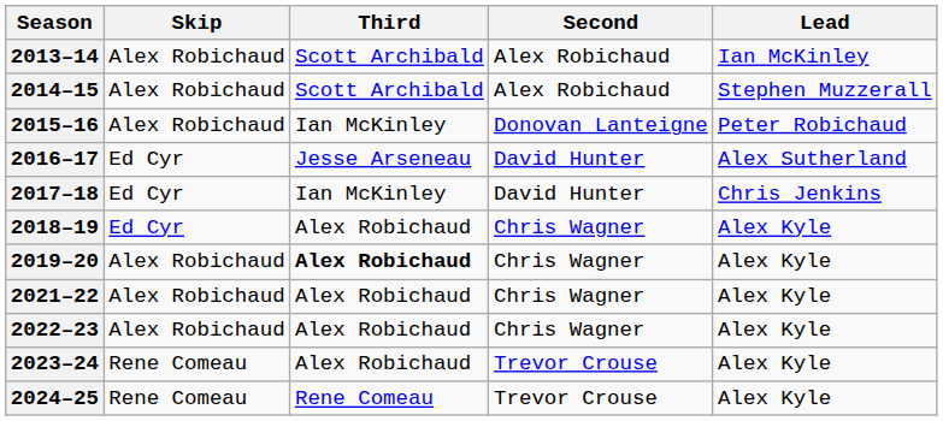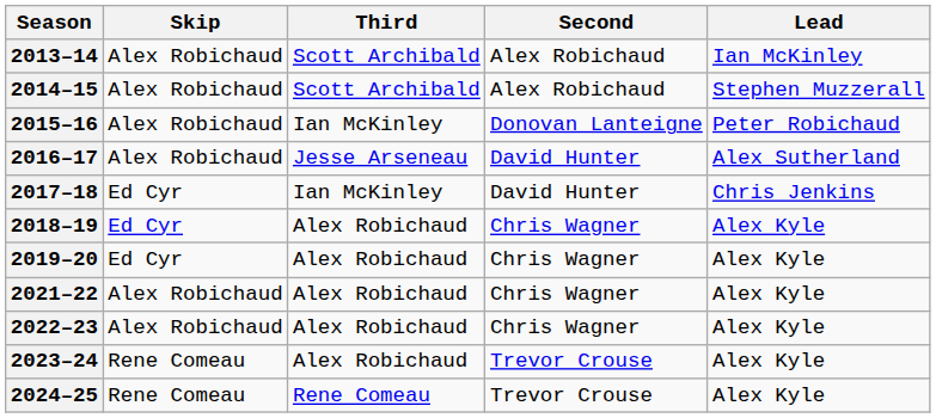 <table class="wikitable">
 <tr>
 <th scope="col">Season</th>
 <th scope="col">Skip</th>
 <th scope="col">Third</th>
 <th scope="col">Second</th>
 <th scope="col">Lead</th>
 </tr>
 <tr>
 <th scope="row">2013–14</th>
 <td>Alex Robichaud</td>
 <td><a href='#'>Scott Archibald</a></td>
 <td>Alex Robichaud</td>
 <td><a href='#'>Ian McKinley</a></td>
 </tr>
 <tr>
 <th scope="row">2014–15</th>
 <td>Alex Robichaud</td>
 <td><a href='#'>Scott Archibald</a></td>
 <td>Alex Robichaud</td>
 <td><a href='#'>Stephen Muzzerall</a></td>
 </tr>
 <tr>
 <th scope="row">2015–16</th>
 <td>Alex Robichaud</td>
 <td>Ian McKinley</td>
 <td><a href='#'>Donovan Lanteigne</a></td>
 <td><a href='#'>Peter Robichaud</a></td>
 </tr>
 <tr>
 <th scope="row">2016–17</th>
-<td>Ed Cyr</td>
+<td>Alex Robichaud</td>
 <td><a href='#'>Jesse Arseneau</a></td>
 <td><a href='#'>David Hunter</a></td>
 <td><a href='#'>Alex Sutherland</a></td>
 </tr>
 <tr>
 <th scope="row">2017–18</th>
 <td>Ed Cyr</td>
 <td>Ian McKinley</td>
 <td>David Hunter</td>
 <td><a href='#'>Chris Jenkins</a></td>
 </tr>
 <tr>
 <th scope="row">2018–19</th>
 <td><a href='#'>Ed Cyr</a></td>
 <td>Alex Robichaud</td>
 <td><a href='#'>Chris Wagner</a></td>
 <td><a href='#'>Alex Kyle</a></td>
 </tr>
 <tr>
 <th scope="row">2019–20</th>
+<td>Ed Cyr</td>
 <td>Alex Robichaud</td>
-<td><strong>Alex Robichaud</strong></td>
 <td>Chris Wagner</td>
 <td>Alex Kyle</td>
 </tr>
 <tr>
 <th scope="row">2021–22</th>
 <td>Alex Robichaud</td>
 <td>Alex Robichaud</td>
 <td>Chris Wagner</td>
 <td>Alex Kyle</td>
 </tr>
 <tr>
 <th scope="row">2022–23</th>
 <td>Alex Robichaud</td>
 <td>Alex Robichaud</td>
 <td>Chris Wagner</td>
 <td>Alex Kyle</td>
 </tr>
 <tr>
 <th scope="row">2023–24</th>
 <td>Rene Comeau</td>
 <td>Alex Robichaud</td>
 <td><a href='#'>Trevor Crouse</a></td>
 <td>Alex Kyle</td>
 </tr>
 <tr>
 <th scope="row">2024–25</th>
 <td>Rene Comeau</td>
 <td><a href='#'>Rene Comeau</a></td>
 <td>Trevor Crouse</td>
 <td>Alex Kyle</td>
 </tr>
 </table>
